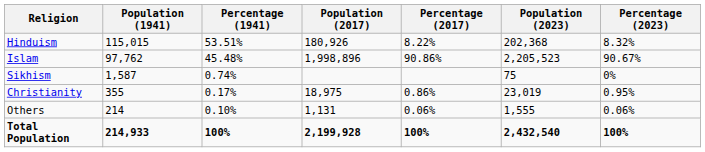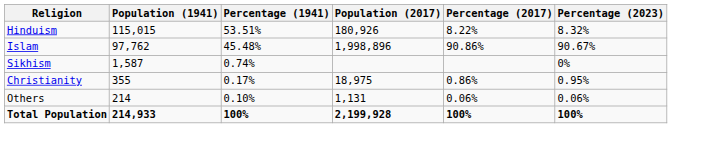 <table class="wikitable sortable">
 <tr>
 <th>Religion</th>
 <th>Population (1941)</th>
 <th>Percentage (1941)</th>
 <th>Population (2017)</th>
 <th>Percentage (2017)</th>
-<th>Population (2023)</th>
 <th>Percentage (2023)</th>
 </tr>
 <tr>
 <td><a href='#'>Hinduism</a> </td>
 <td>115,015</td>
 <td>53.51%</td>
 <td>180,926</td>
 <td>8.22%</td>
-<td>202,368</td>
 <td>8.32%</td>
 </tr>
 <tr>
 <td><a href='#'>Islam</a> </td>
 <td>97,762</td>
 <td>45.48%</td>
 <td>1,998,896</td>
 <td>90.86%</td>
-<td>2,205,523</td>
 <td>90.67%</td>
 </tr>
 <tr>
 <td><a href='#'>Sikhism</a> </td>
 <td>1,587</td>
 <td>0.74%</td>
 <td></td>
 <td></td>
-<td>75</td>
 <td>0%</td>
 </tr>
 <tr>
 <td><a href='#'>Christianity</a> </td>
 <td>355</td>
 <td>0.17%</td>
 <td>18,975</td>
 <td>0.86%</td>
-<td>23,019</td>
 <td>0.95%</td>
 </tr>
 <tr>
 <td>Others</td>
 <td>214</td>
 <td>0.10%</td>
 <td>1,131</td>
 <td>0.06%</td>
-<td>1,555</td>
 <td>0.06%</td>
 </tr>
 <tr>
 <td><strong>Total Population</strong></td>
 <td><strong>214,933</strong></td>
 <td><strong>100%</strong></td>
 <td><strong>2,199,928</strong></td>
 <td><strong>100%</strong></td>
-<td><strong>2,432,540</strong></td>
 <td><strong>100%</strong></td>
 </tr>
 </table>
